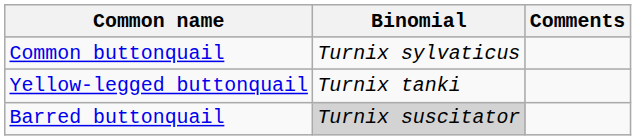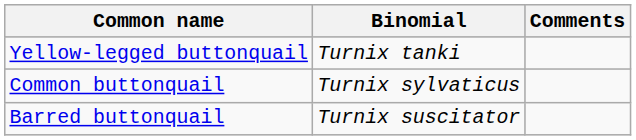 <table class="wikitable">
 <tr>
 <th>Common name</th>
 <th>Binomial</th>
 <th>Comments</th>
 </tr>
 <tr>
+<td><a href='#'>Yellow-legged buttonquail</a></td>
+<td><em>Turnix tanki</em></td>
+<td></td>
+</tr>
+<tr>
 <td><a href='#'>Common buttonquail</a></td>
 <td><em>Turnix sylvaticus</em></td>
 <td></td>
 </tr>
 <tr>
-<td><a href='#'>Yellow-legged buttonquail</a></td>
-<td><em>Turnix tanki</em></td>
-<td></td>
-</tr>
-<tr>
 <td><a href='#'>Barred buttonquail</a></td>
-<td style="background: lightgrey;"><em>Turnix suscitator</em></td>
+<td><em>Turnix suscitator</em></td>
 <td></td>
 </tr>
 </table>
